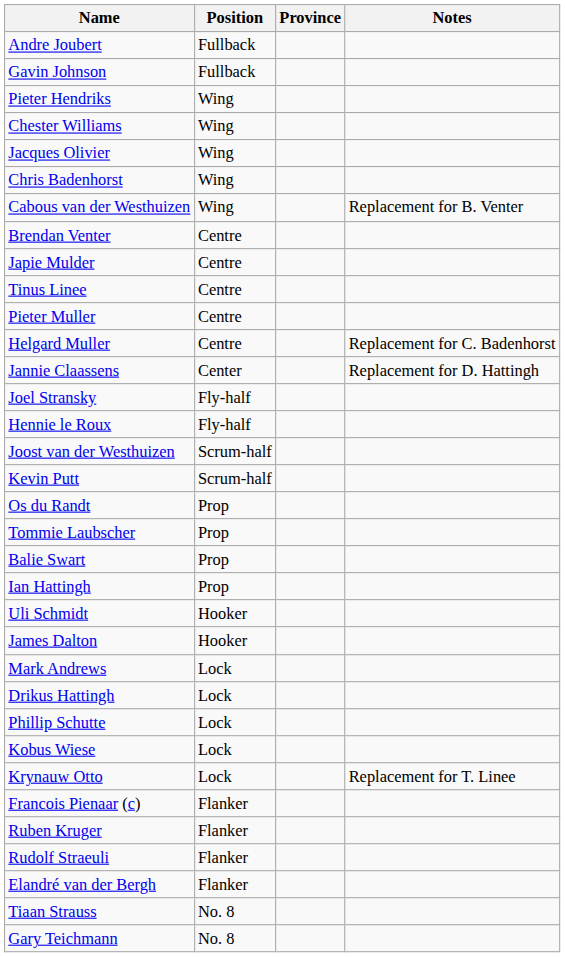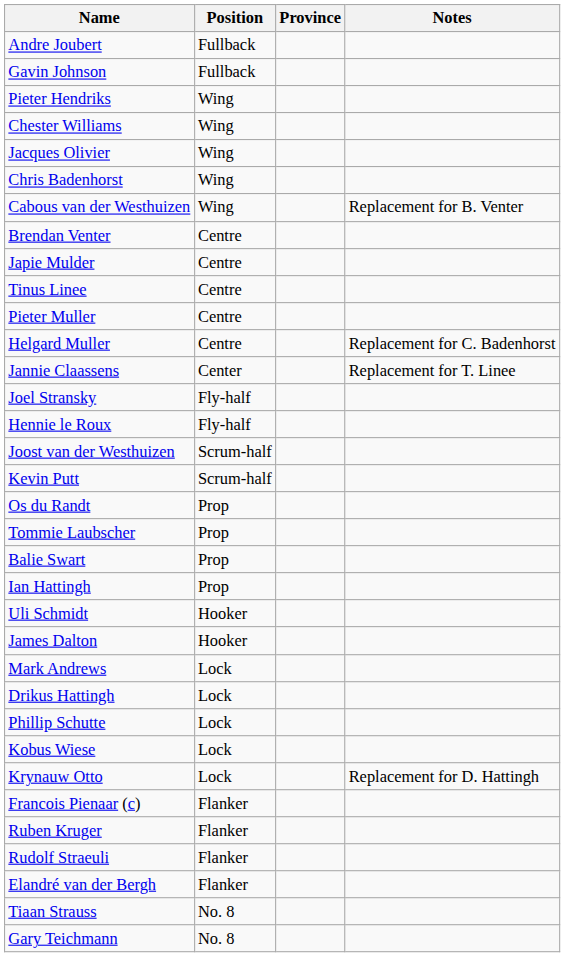 <table class="wikitable sortable" style="font-size:95%;">
 <tr>
 <th>Name</th>
 <th>Position</th>
 <th>Province</th>
 <th>Notes</th>
 </tr>
 <tr>
 <td><a href='#'>Andre Joubert</a></td>
 <td>Fullback</td>
 <td></td>
 <td></td>
 </tr>
 <tr>
 <td><a href='#'>Gavin Johnson</a></td>
 <td>Fullback</td>
 <td></td>
 <td></td>
 </tr>
 <tr>
 <td><a href='#'>Pieter Hendriks</a></td>
 <td>Wing</td>
 <td></td>
 <td></td>
 </tr>
 <tr>
 <td><a href='#'>Chester Williams</a></td>
 <td>Wing</td>
 <td></td>
 <td></td>
 </tr>
 <tr>
 <td><a href='#'>Jacques Olivier</a></td>
 <td>Wing</td>
 <td></td>
 <td></td>
 </tr>
 <tr>
 <td><a href='#'>Chris Badenhorst</a></td>
 <td>Wing</td>
 <td></td>
 <td></td>
 </tr>
 <tr>
 <td><a href='#'>Cabous van der Westhuizen</a></td>
 <td>Wing</td>
 <td></td>
 <td>Replacement for B. Venter</td>
 </tr>
 <tr>
 <td><a href='#'>Brendan Venter</a></td>
 <td>Centre</td>
 <td></td>
 <td></td>
 </tr>
 <tr>
 <td><a href='#'>Japie Mulder</a></td>
 <td>Centre</td>
 <td></td>
 <td></td>
 </tr>
 <tr>
 <td><a href='#'>Tinus Linee</a></td>
 <td>Centre</td>
 <td></td>
 <td></td>
 </tr>
 <tr>
 <td><a href='#'>Pieter Muller</a></td>
 <td>Centre</td>
 <td></td>
 <td></td>
 </tr>
 <tr>
 <td><a href='#'>Helgard Muller</a></td>
 <td>Centre</td>
 <td></td>
 <td>Replacement for C. Badenhorst</td>
 </tr>
 <tr>
 <td><a href='#'>Jannie Claassens</a></td>
 <td>Center</td>
 <td></td>
-<td>Replacement for D. Hattingh</td>
+<td>Replacement for T. Linee</td>
 </tr>
 <tr>
 <td><a href='#'>Joel Stransky</a></td>
 <td>Fly-half</td>
 <td></td>
 <td></td>
 </tr>
 <tr>
 <td><a href='#'>Hennie le Roux</a></td>
 <td>Fly-half</td>
 <td></td>
 <td></td>
 </tr>
 <tr>
 <td><a href='#'>Joost van der Westhuizen</a></td>
 <td>Scrum-half</td>
 <td></td>
 <td></td>
 </tr>
 <tr>
 <td><a href='#'>Kevin Putt</a></td>
 <td>Scrum-half</td>
 <td></td>
 <td></td>
 </tr>
 <tr>
 <td><a href='#'>Os du Randt</a></td>
 <td>Prop</td>
 <td></td>
 <td></td>
 </tr>
 <tr>
 <td><a href='#'>Tommie Laubscher</a></td>
 <td>Prop</td>
 <td></td>
 <td></td>
 </tr>
 <tr>
 <td><a href='#'>Balie Swart</a></td>
 <td>Prop</td>
 <td></td>
 <td></td>
 </tr>
 <tr>
 <td><a href='#'>Ian Hattingh</a></td>
 <td>Prop</td>
 <td></td>
 <td></td>
 </tr>
 <tr>
 <td><a href='#'>Uli Schmidt</a></td>
 <td>Hooker</td>
 <td></td>
 <td></td>
 </tr>
 <tr>
 <td><a href='#'>James Dalton</a></td>
 <td>Hooker</td>
 <td></td>
 <td></td>
 </tr>
 <tr>
 <td><a href='#'>Mark Andrews</a></td>
 <td>Lock</td>
 <td></td>
 <td></td>
 </tr>
 <tr>
 <td><a href='#'>Drikus Hattingh</a></td>
 <td>Lock</td>
 <td></td>
 <td></td>
 </tr>
 <tr>
 <td><a href='#'>Phillip Schutte</a></td>
 <td>Lock</td>
 <td></td>
 <td></td>
 </tr>
 <tr>
 <td><a href='#'>Kobus Wiese</a></td>
 <td>Lock</td>
 <td></td>
 <td></td>
 </tr>
 <tr>
 <td><a href='#'>Krynauw Otto</a></td>
 <td>Lock</td>
 <td></td>
-<td>Replacement for T. Linee</td>
+<td>Replacement for D. Hattingh</td>
 </tr>
 <tr>
 <td><a href='#'>Francois Pienaar</a> (<a href='#'>c</a>)</td>
 <td>Flanker</td>
 <td></td>
 <td></td>
 </tr>
 <tr>
 <td><a href='#'>Ruben Kruger</a></td>
 <td>Flanker</td>
 <td></td>
 <td></td>
 </tr>
 <tr>
 <td><a href='#'>Rudolf Straeuli</a></td>
 <td>Flanker</td>
 <td></td>
 <td></td>
 </tr>
 <tr>
 <td><a href='#'>Elandré van der Bergh</a></td>
 <td>Flanker</td>
 <td></td>
 <td></td>
 </tr>
 <tr>
 <td><a href='#'>Tiaan Strauss</a></td>
 <td>No. 8</td>
 <td></td>
 <td></td>
 </tr>
 <tr>
 <td><a href='#'>Gary Teichmann</a></td>
 <td>No. 8</td>
 <td></td>
 <td></td>
 </tr>
 </table>
